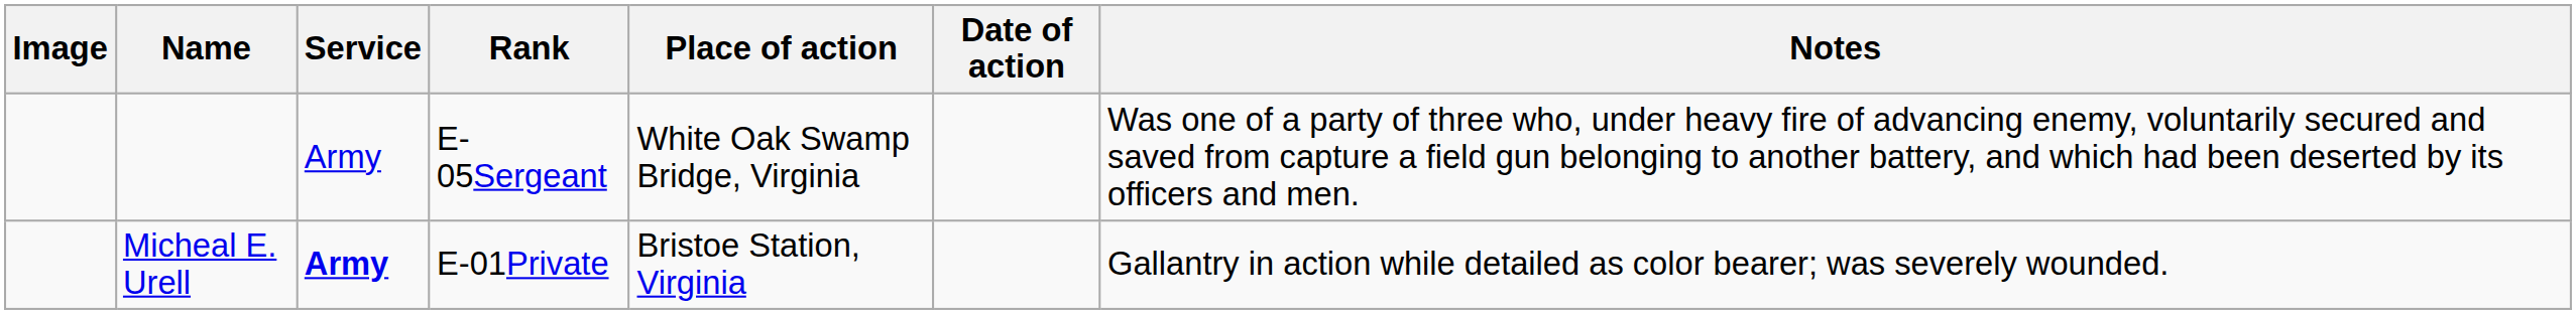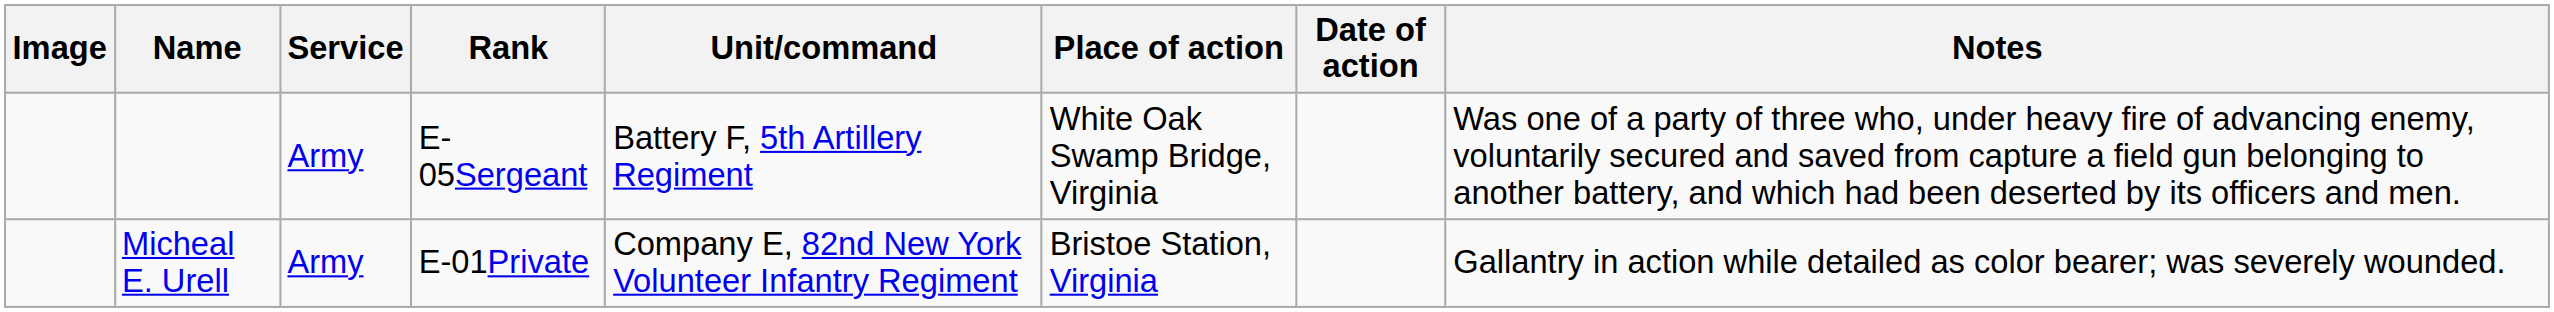 <table class="wikitable sortable">
 <tr>
 <th class="unsortable">Image</th>
 <th>Name</th>
 <th>Service</th>
 <th>Rank</th>
+<th>Unit/command</th>
 <th>Place of action</th>
 <th>Date of action</th>
 <th class="unsortable">Notes</th>
 </tr>
 <tr>
 <td></td>
 <td></td>
 <td><a href='#'>Army</a></td>
 <td> <span>E-05</span><a href='#'>Sergeant</a></td>
+<td> Battery F, <a href='#'>5th Artillery Regiment</a></td>
 <td>White Oak Swamp Bridge, Virginia</td>
 <td></td>
 <td>Was one of a party of three who, under heavy fire of advancing enemy, voluntarily secured and saved from capture a field gun belonging to another battery, and which had been deserted by its officers and men.</td>
 </tr>
 <tr>
 <td></td>
 <td><a href='#'>Micheal E. Urell</a></td>
-<td><strong><a href='#'>Army</a></strong></td>
+<td><a href='#'>Army</a></td>
 <td><span>E-01</span><a href='#'>Private</a></td>
+<td> Company E, <a href='#'>82nd New York Volunteer Infantry Regiment</a></td>
 <td>Bristoe Station, <a href='#'>Virginia</a></td>
 <td></td>
 <td>Gallantry in action while detailed as color bearer; was severely wounded.</td>
 </tr>
 </table>
